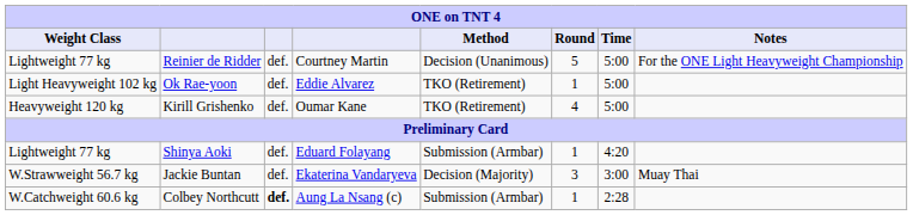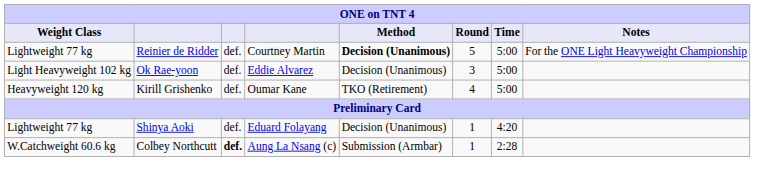 <table class="wikitable" style="font-size: 80%;">
 <tr>
 <th colspan="8" style="background-color: #ccf; color: #000080; text-align: center;"><strong>ONE on TNT 4</strong></th>
 </tr>
 <tr>
 <th colspan="1" style="background-color: #E6E8FA; color: #000000; text-align: center;">Weight Class</th>
 <th colspan="1" style="background-color: #E6E8FA; color: #000000; text-align: center;"></th>
 <th colspan="1" style="background-color: #E6E8FA; color: #000000; text-align: center;"></th>
 <th colspan="1" style="background-color: #E6E8FA; color: #000000; text-align: center;"></th>
 <th colspan="1" style="background-color: #E6E8FA; color: #000000; text-align: center;">Method</th>
 <th colspan="1" style="background-color: #E6E8FA; color: #000000; text-align: center;">Round</th>
 <th colspan="1" style="background-color: #E6E8FA; color: #000000; text-align: center;">Time</th>
 <th colspan="1" style="background-color: #E6E8FA; color: #000000; text-align: center;">Notes</th>
 </tr>
 <tr>
 <td>Lightweight 77 kg</td>
 <td> <a href='#'>Reinier de Ridder</a></td>
 <td>def.</td>
 <td> Courtney Martin</td>
-<td>Decision (Unanimous)</td>
+<td><strong>Decision (Unanimous)</strong></td>
 <td align=center>5</td>
 <td align=center>5:00</td>
 <td>For the <a href='#'>ONE Light Heavyweight Championship</a></td>
 </tr>
 <tr>
 <td>Light Heavyweight 102 kg</td>
 <td> <a href='#'>Ok Rae-yoon</a></td>
 <td>def.</td>
 <td> <a href='#'>Eddie Alvarez</a></td>
-<td>TKO (Retirement)</td>
-<td align=center>1</td>
+<td>Decision (Unanimous)</td>
+<td align=center>3</td>
 <td align=center>5:00</td>
 <td></td>
 </tr>
 <tr>
 <td>Heavyweight 120 kg</td>
 <td> Kirill Grishenko</td>
 <td>def.</td>
 <td> Oumar Kane</td>
 <td>TKO (Retirement)</td>
 <td align=center>4</td>
 <td align=center>5:00</td>
 <td></td>
 </tr>
 <tr>
 <th colspan="8" style="background-color: #ccf; color: #000080; text-align: center;"><strong>Preliminary Card</strong></th>
 </tr>
 <tr>
 <td>Lightweight 77 kg</td>
 <td> <a href='#'>Shinya Aoki</a></td>
 <td>def.</td>
 <td> <a href='#'>Eduard Folayang</a></td>
-<td>Submission (Armbar)</td>
+<td>Decision (Unanimous)</td>
 <td align=center>1</td>
 <td align=center>4:20</td>
 <td></td>
-</tr>
-<tr>
-<td>W.Strawweight 56.7 kg</td>
-<td> Jackie Buntan</td>
-<td>def.</td>
-<td> <a href='#'>Ekaterina Vandaryeva</a></td>
-<td>Decision (Majority)</td>
-<td align=center>3</td>
-<td align=center>3:00</td>
-<td>Muay Thai</td>
 </tr>
 <tr>
 <td>W.Catchweight 60.6 kg</td>
 <td> Colbey Northcutt</td>
 <td><strong>def.</strong></td>
 <td> <a href='#'>Aung La Nsang</a> (c)</td>
 <td>Submission (Armbar)</td>
 <td align=center>1</td>
 <td align=center>2:28</td>
 <td></td>
 </tr>
 </table>
